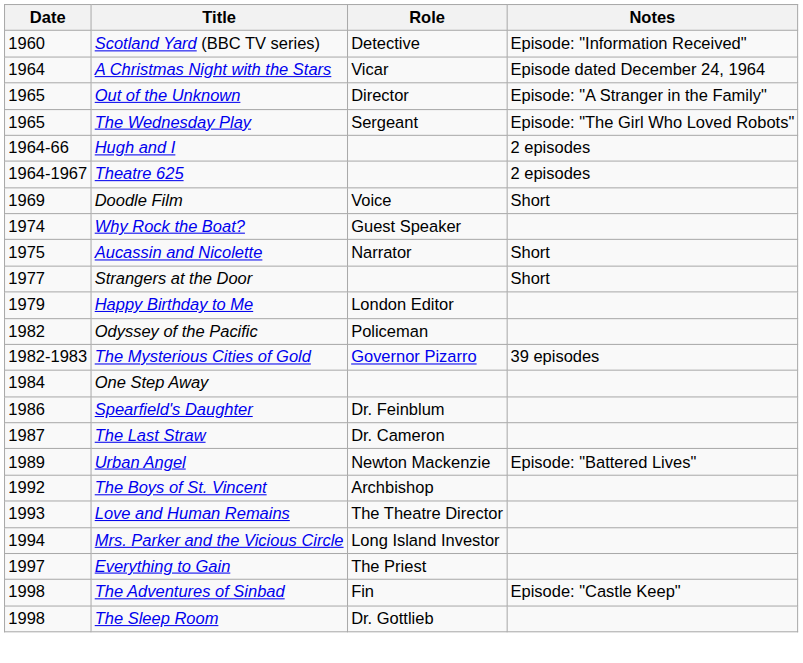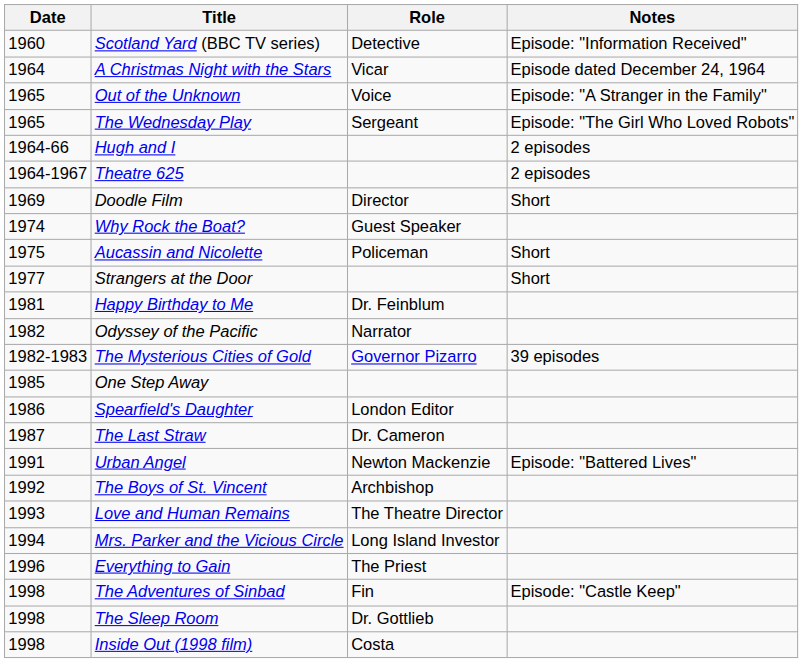 <table class="wikitable sortable mw-collapsible">
 <tr>
 <th>Date</th>
 <th>Title</th>
 <th>Role</th>
 <th>Notes</th>
 </tr>
 <tr>
 <td>1960</td>
 <td><a href='#'><em>Scotland Yard</em></a> (BBC TV series)</td>
 <td>Detective</td>
 <td>Episode: "Information Received"</td>
 </tr>
 <tr>
 <td>1964</td>
 <td><em><a href='#'>A Christmas Night with the Stars</a></em></td>
 <td>Vicar</td>
 <td>Episode dated December 24, 1964</td>
 </tr>
 <tr>
 <td>1965</td>
 <td><em><a href='#'>Out of the Unknown</a></em></td>
-<td>Director</td>
+<td>Voice</td>
 <td>Episode: "A Stranger in the Family"</td>
 </tr>
 <tr>
 <td>1965</td>
 <td><em><a href='#'>The Wednesday Play</a></em></td>
 <td>Sergeant</td>
 <td>Episode: "The Girl Who Loved Robots"</td>
 </tr>
 <tr>
 <td>1964-66</td>
 <td><em><a href='#'>Hugh and I</a></em></td>
 <td></td>
 <td>2 episodes</td>
 </tr>
 <tr>
 <td>1964-1967</td>
 <td><em><a href='#'>Theatre 625</a></em></td>
 <td></td>
 <td>2 episodes</td>
 </tr>
 <tr>
 <td>1969</td>
 <td><em>Doodle Film</em></td>
-<td>Voice</td>
+<td>Director</td>
 <td>Short</td>
 </tr>
 <tr>
 <td>1974</td>
 <td><em><a href='#'>Why Rock the Boat?</a></em></td>
 <td>Guest Speaker</td>
 <td></td>
 </tr>
 <tr>
 <td>1975</td>
 <td><em><a href='#'>Aucassin and Nicolette</a></em></td>
-<td>Narrator</td>
+<td>Policeman</td>
 <td>Short</td>
 </tr>
 <tr>
 <td>1977</td>
 <td><em>Strangers at the Door</em></td>
 <td></td>
 <td>Short</td>
 </tr>
 <tr>
-<td>1979</td>
+<td>1981</td>
 <td><a href='#'><em>Happy Birthday to Me</em></a></td>
-<td>London Editor</td>
+<td>Dr. Feinblum</td>
 <td></td>
 </tr>
 <tr>
 <td>1982</td>
 <td><em>Odyssey of the Pacific</em></td>
-<td>Policeman</td>
+<td>Narrator</td>
 <td></td>
 </tr>
 <tr>
 <td>1982-1983</td>
 <td><em><a href='#'>The Mysterious Cities of Gold</a></em></td>
 <td><a href='#'>Governor Pizarro</a></td>
 <td>39 episodes</td>
 </tr>
 <tr>
-<td>1984</td>
+<td>1985</td>
 <td><em>One Step Away</em></td>
 <td></td>
 <td></td>
 </tr>
 <tr>
 <td>1986</td>
 <td><em><a href='#'>Spearfield's Daughter</a></em></td>
-<td>Dr. Feinblum</td>
+<td>London Editor</td>
 <td></td>
 </tr>
 <tr>
 <td>1987</td>
 <td><a href='#'><em>The Last Straw</em></a></td>
 <td>Dr. Cameron</td>
 <td></td>
 </tr>
 <tr>
-<td>1989</td>
+<td>1991</td>
 <td><em><a href='#'>Urban Angel</a></em></td>
 <td>Newton Mackenzie</td>
 <td>Episode: "Battered Lives"</td>
 </tr>
 <tr>
 <td>1992</td>
 <td><em><a href='#'>The Boys of St. Vincent</a></em></td>
 <td>Archbishop</td>
 <td></td>
 </tr>
 <tr>
 <td>1993</td>
 <td><em><a href='#'>Love and Human Remains</a></em></td>
 <td>The Theatre Director</td>
 <td></td>
 </tr>
 <tr>
 <td>1994</td>
 <td><em><a href='#'>Mrs. Parker and the Vicious Circle</a></em></td>
 <td>Long Island Investor</td>
 <td></td>
 </tr>
 <tr>
-<td>1997</td>
+<td>1996</td>
 <td><em><a href='#'>Everything to Gain</a></em></td>
 <td>The Priest</td>
 <td></td>
 </tr>
 <tr>
 <td>1998</td>
 <td><a href='#'><em>The Adventures of Sinbad</em></a></td>
 <td>Fin</td>
 <td>Episode: "Castle Keep"</td>
 </tr>
 <tr>
 <td>1998</td>
 <td><a href='#'><em>The Sleep Room</em></a></td>
 <td>Dr. Gottlieb</td>
 <td></td>
 </tr>
+<tr>
+<td>1998</td>
+<td><em><a href='#'>Inside Out (1998 film)</a></em></td>
+<td>Costa</td>
+<td></td>
+</tr>
 </table>
